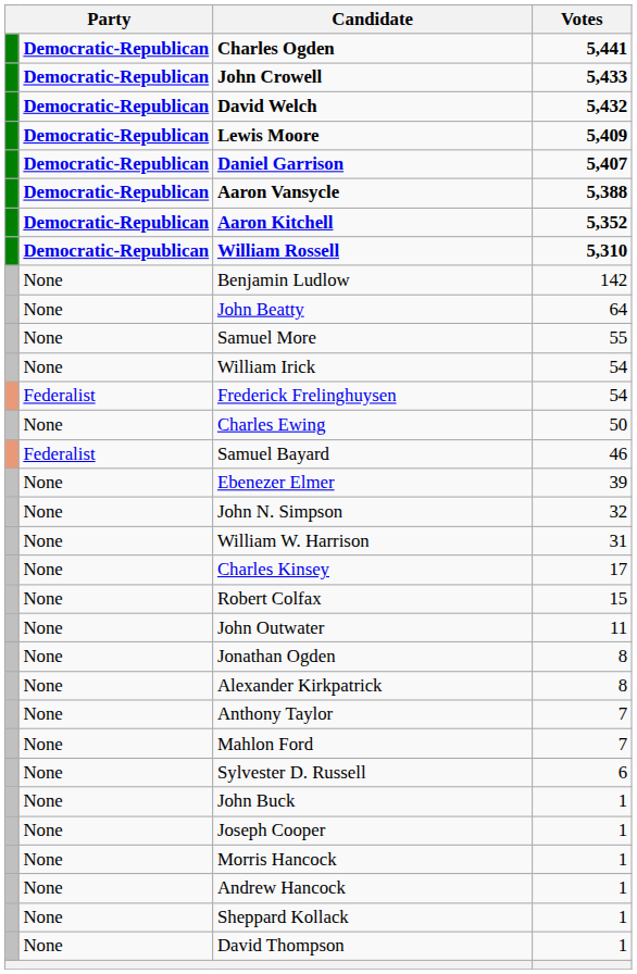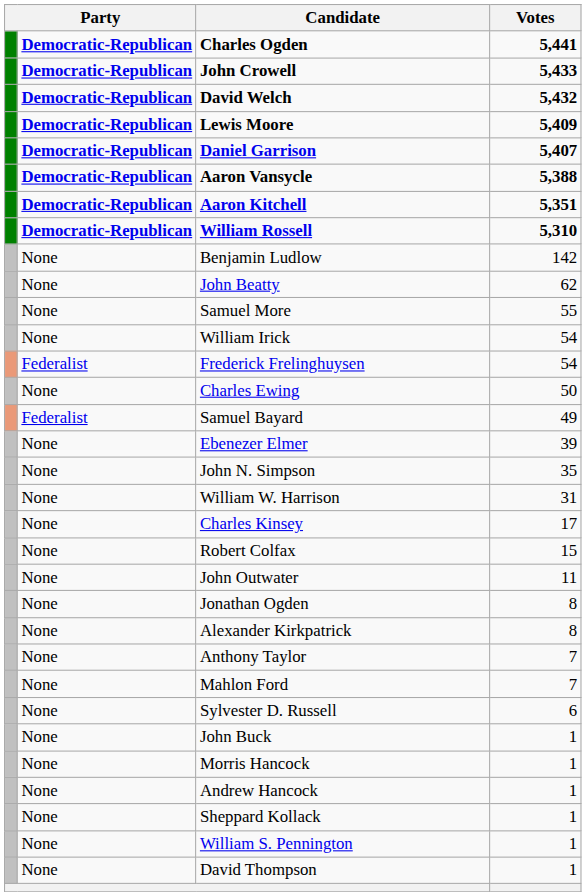 <table class=wikitable>
 <tr>
 <th colspan=2 style="width: 130px">Party</th>
 <th style="width: 17em">Candidate</th>
 <th style="width: 5em">Votes</th>
 </tr>
 <tr>
 <td style="background-color:#008000; width:5px;"></td>
 <td><strong><a href='#'>Democratic-Republican</a></strong></td>
 <td><strong>Charles Ogden</strong></td>
 <td align=right><strong>5,441</strong></td>
 </tr>
 <tr>
 <td style="background-color:#008000"></td>
 <td><strong><a href='#'>Democratic-Republican</a></strong></td>
 <td><strong>John Crowell</strong></td>
 <td align=right><strong>5,433</strong></td>
 </tr>
 <tr>
 <td style="background-color:#008000"></td>
 <td><strong><a href='#'>Democratic-Republican</a></strong></td>
 <td><strong>David Welch</strong></td>
 <td align=right><strong>5,432</strong></td>
 </tr>
 <tr>
 <td style="background-color:#008000"></td>
 <td><strong><a href='#'>Democratic-Republican</a></strong></td>
 <td><strong>Lewis Moore</strong></td>
 <td align=right><strong>5,409</strong></td>
 </tr>
 <tr>
 <td style="background-color:#008000"></td>
 <td><strong><a href='#'>Democratic-Republican</a></strong></td>
 <td><strong><a href='#'>Daniel Garrison</a></strong></td>
 <td align=right><strong>5,407</strong></td>
 </tr>
 <tr>
 <td style="background-color:#008000"></td>
 <td><strong><a href='#'>Democratic-Republican</a></strong></td>
 <td><strong>Aaron Vansycle</strong></td>
 <td align=right><strong>5,388</strong></td>
 </tr>
 <tr>
 <td style="background-color:#008000"></td>
 <td><strong><a href='#'>Democratic-Republican</a></strong></td>
 <td><strong><a href='#'>Aaron Kitchell</a></strong></td>
-<td align=right><strong>5,352</strong></td>
+<td align=right><strong>5,351</strong></td>
 </tr>
 <tr>
 <td style="background-color:#008000"></td>
 <td><strong><a href='#'>Democratic-Republican</a></strong></td>
 <td><strong><a href='#'>William Rossell</a></strong></td>
 <td align=right><strong>5,310</strong></td>
 </tr>
 <tr>
 <td style="background-color:#C0C0C0"></td>
 <td>None</td>
 <td>Benjamin Ludlow</td>
 <td align=right>142</td>
 </tr>
 <tr>
 <td style="background-color:#C0C0C0"></td>
 <td>None</td>
 <td><a href='#'>John Beatty</a></td>
-<td align=right>64</td>
+<td align=right>62</td>
 </tr>
 <tr>
 <td style="background-color:#C0C0C0"></td>
 <td>None</td>
 <td>Samuel More</td>
 <td align=right>55</td>
 </tr>
 <tr>
 <td style="background-color:#C0C0C0"></td>
 <td>None</td>
 <td>William Irick</td>
 <td align=right>54</td>
 </tr>
 <tr>
 <td style="background-color:#EA9978"></td>
 <td><a href='#'>Federalist</a></td>
 <td><a href='#'>Frederick Frelinghuysen</a></td>
 <td align=right>54</td>
 </tr>
 <tr>
 <td style="background-color:#C0C0C0"></td>
 <td>None</td>
 <td><a href='#'>Charles Ewing</a></td>
 <td align=right>50</td>
 </tr>
 <tr>
 <td style="background-color:#EA9978"></td>
 <td><a href='#'>Federalist</a></td>
 <td>Samuel Bayard</td>
-<td align=right>46</td>
+<td align=right>49</td>
 </tr>
 <tr>
 <td style="background-color:#C0C0C0"></td>
 <td>None</td>
 <td><a href='#'>Ebenezer Elmer</a></td>
 <td align=right>39</td>
 </tr>
 <tr>
 <td style="background-color:#C0C0C0"></td>
 <td>None</td>
 <td>John N. Simpson</td>
-<td align=right>32</td>
+<td align=right>35</td>
 </tr>
 <tr>
 <td style="background-color:#C0C0C0"></td>
 <td>None</td>
 <td>William W. Harrison</td>
 <td align=right>31</td>
 </tr>
 <tr>
 <td style="background-color:#C0C0C0"></td>
 <td>None</td>
 <td><a href='#'>Charles Kinsey</a></td>
 <td align=right>17</td>
 </tr>
 <tr>
 <td style="background-color:#C0C0C0"></td>
 <td>None</td>
 <td>Robert Colfax</td>
 <td align=right>15</td>
 </tr>
 <tr>
 <td style="background-color:#C0C0C0"></td>
 <td>None</td>
 <td>John Outwater</td>
 <td align=right>11</td>
 </tr>
 <tr>
 <td style="background-color:#C0C0C0"></td>
 <td>None</td>
 <td>Jonathan Ogden</td>
 <td align=right>8</td>
 </tr>
 <tr>
 <td style="background-color:#C0C0C0"></td>
 <td>None</td>
 <td>Alexander Kirkpatrick</td>
 <td align=right>8</td>
 </tr>
 <tr>
 <td style="background-color:#C0C0C0"></td>
 <td>None</td>
 <td>Anthony Taylor</td>
 <td align=right>7</td>
 </tr>
 <tr>
 <td style="background-color:#C0C0C0"></td>
 <td>None</td>
 <td>Mahlon Ford</td>
 <td align=right>7</td>
 </tr>
 <tr>
 <td style="background-color:#C0C0C0"></td>
 <td>None</td>
 <td>Sylvester D. Russell</td>
 <td align=right>6</td>
 </tr>
 <tr>
 <td style="background-color:#C0C0C0"></td>
 <td>None</td>
 <td>John Buck</td>
 <td align=right>1</td>
 </tr>
 <tr>
 <td style="background-color:#C0C0C0"></td>
 <td>None</td>
-<td>Joseph Cooper</td>
-<td align=right>1</td>
-</tr>
-<tr>
-<td style="background-color:#C0C0C0"></td>
-<td>None</td>
 <td>Morris Hancock</td>
 <td align=right>1</td>
 </tr>
 <tr>
 <td style="background-color:#C0C0C0"></td>
 <td>None</td>
 <td>Andrew Hancock</td>
 <td align=right>1</td>
 </tr>
 <tr>
 <td style="background-color:#C0C0C0"></td>
 <td>None</td>
 <td>Sheppard Kollack</td>
 <td align=right>1</td>
 </tr>
 <tr>
 <td style="background-color:#C0C0C0"></td>
 <td>None</td>
+<td><a href='#'>William S. Pennington</a></td>
+<td align=right>1</td>
+</tr>
+<tr>
+<td style="background-color:#C0C0C0"></td>
+<td>None</td>
 <td>David Thompson</td>
 <td align=right>1</td>
 </tr>
 <tr>
 <th align=right colspan=3></th>
 <th align=right></th>
 </tr>
 </table>
